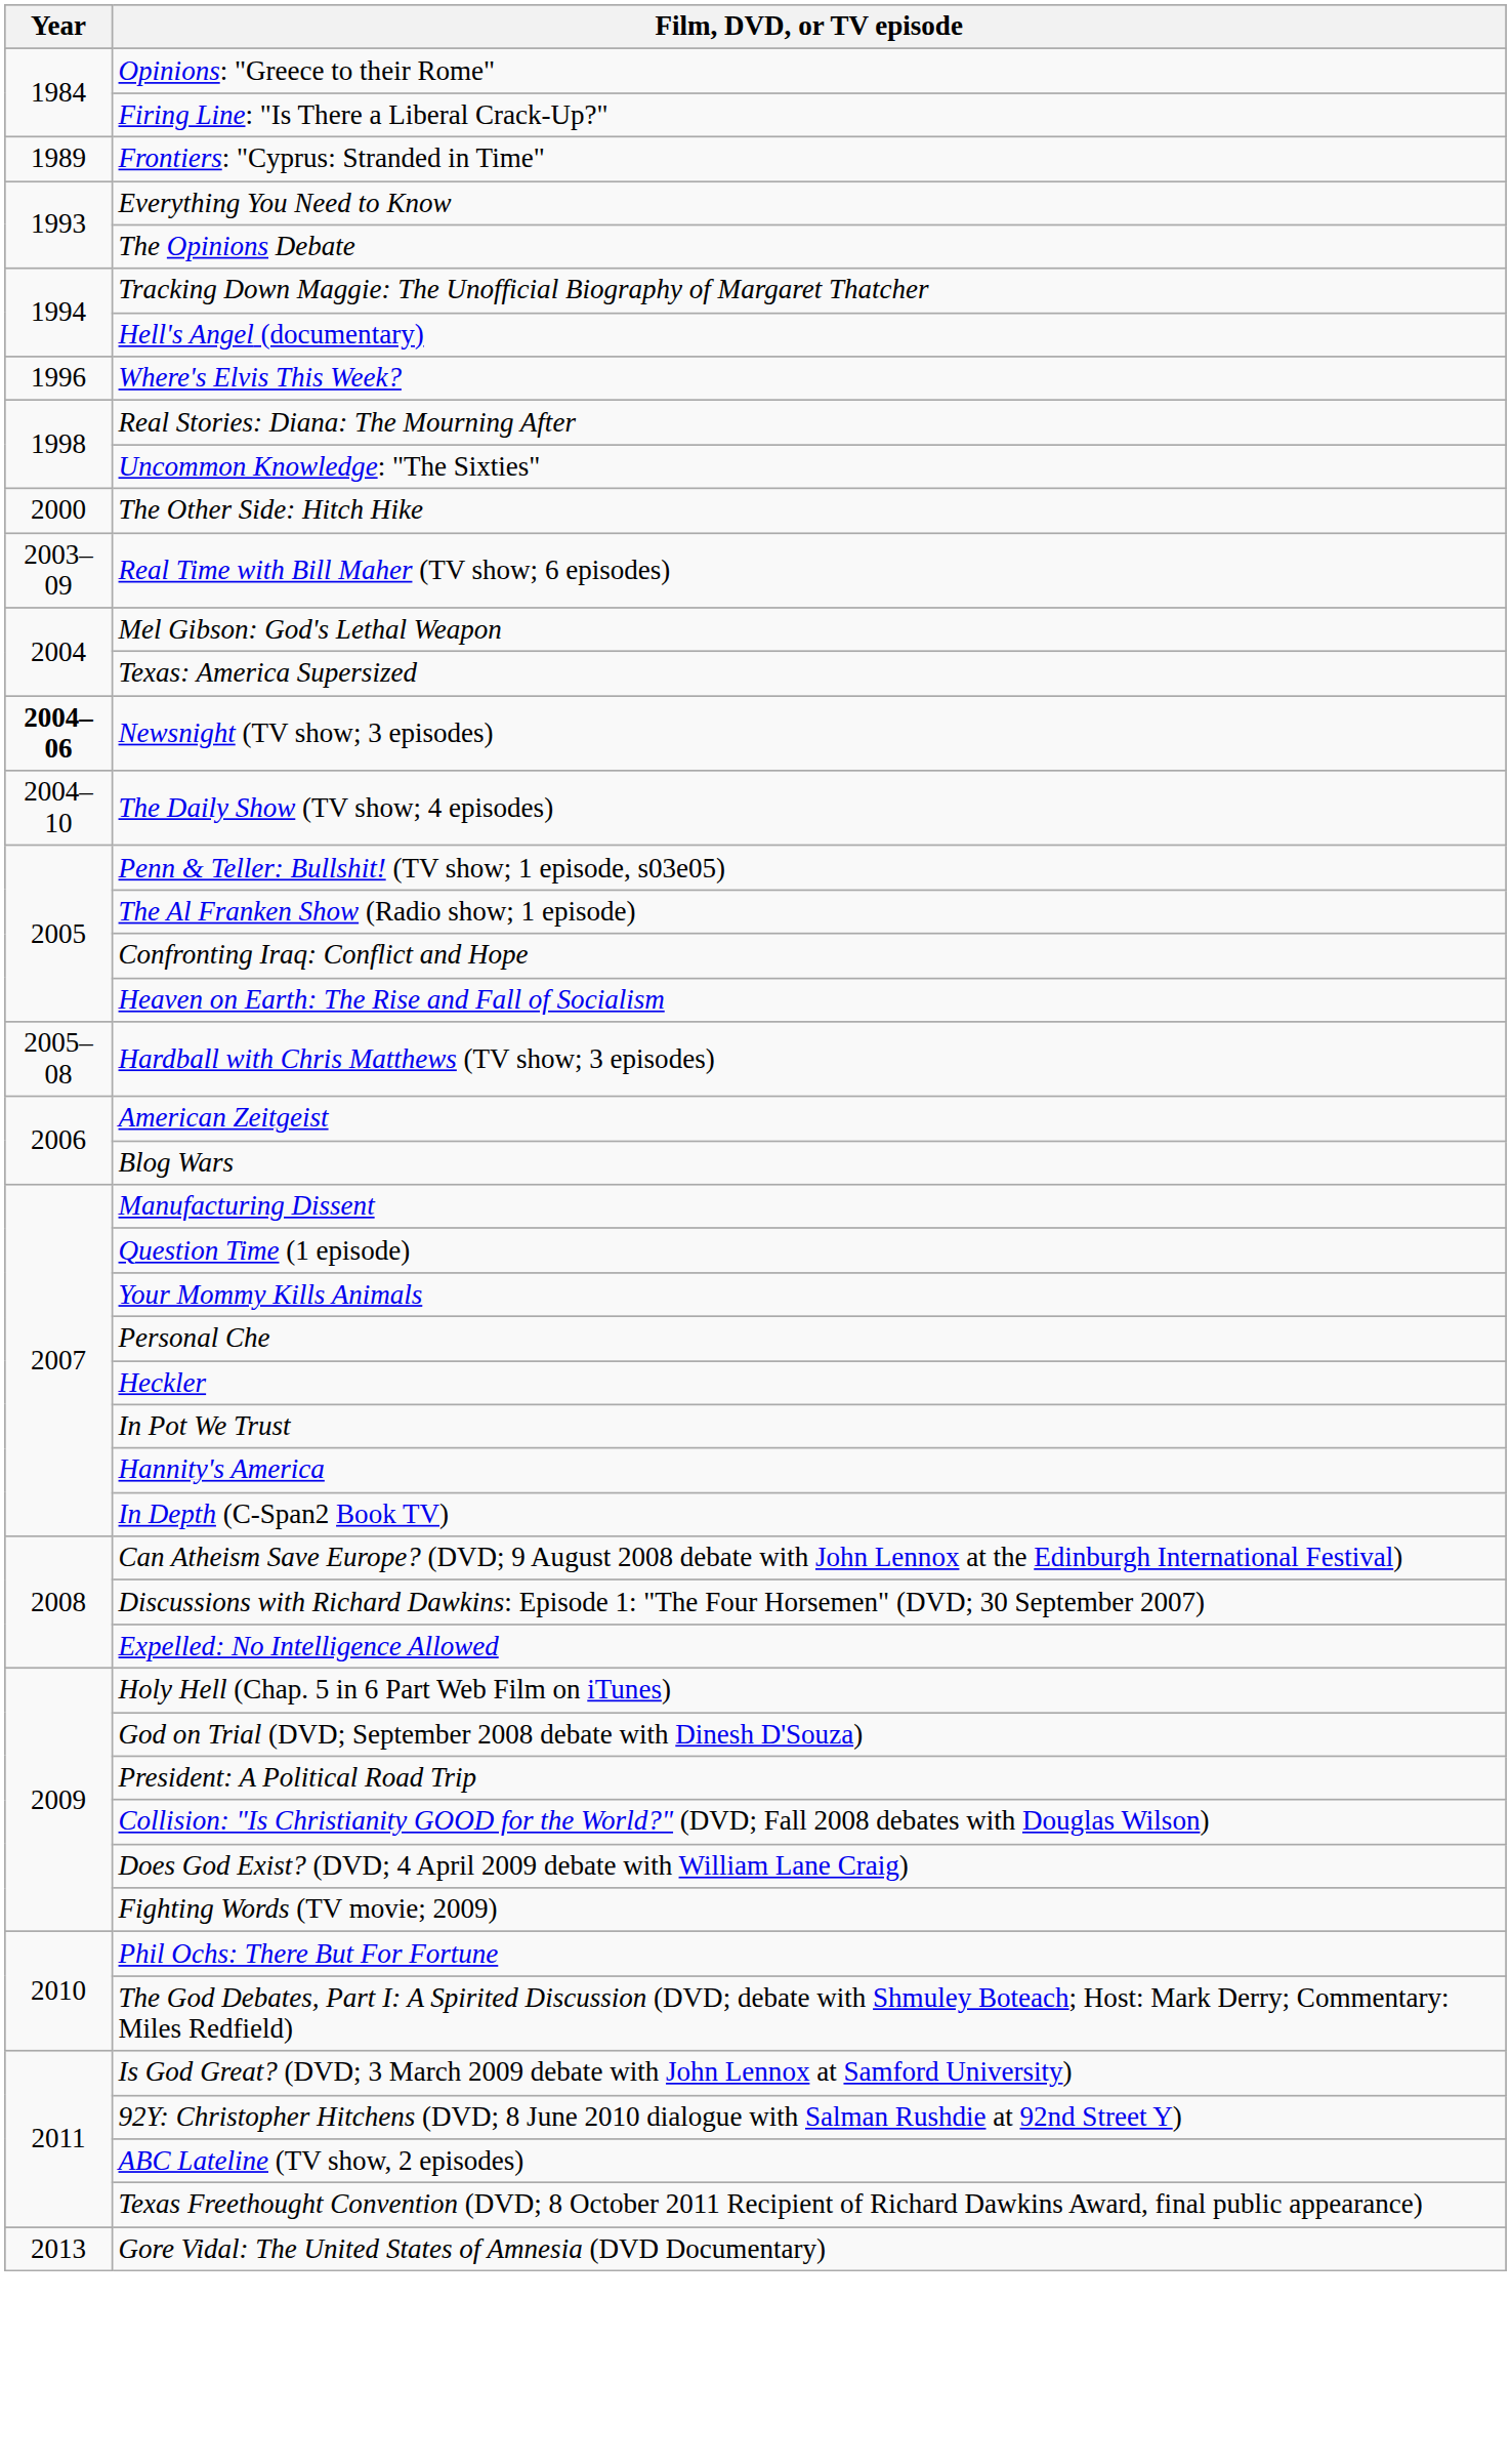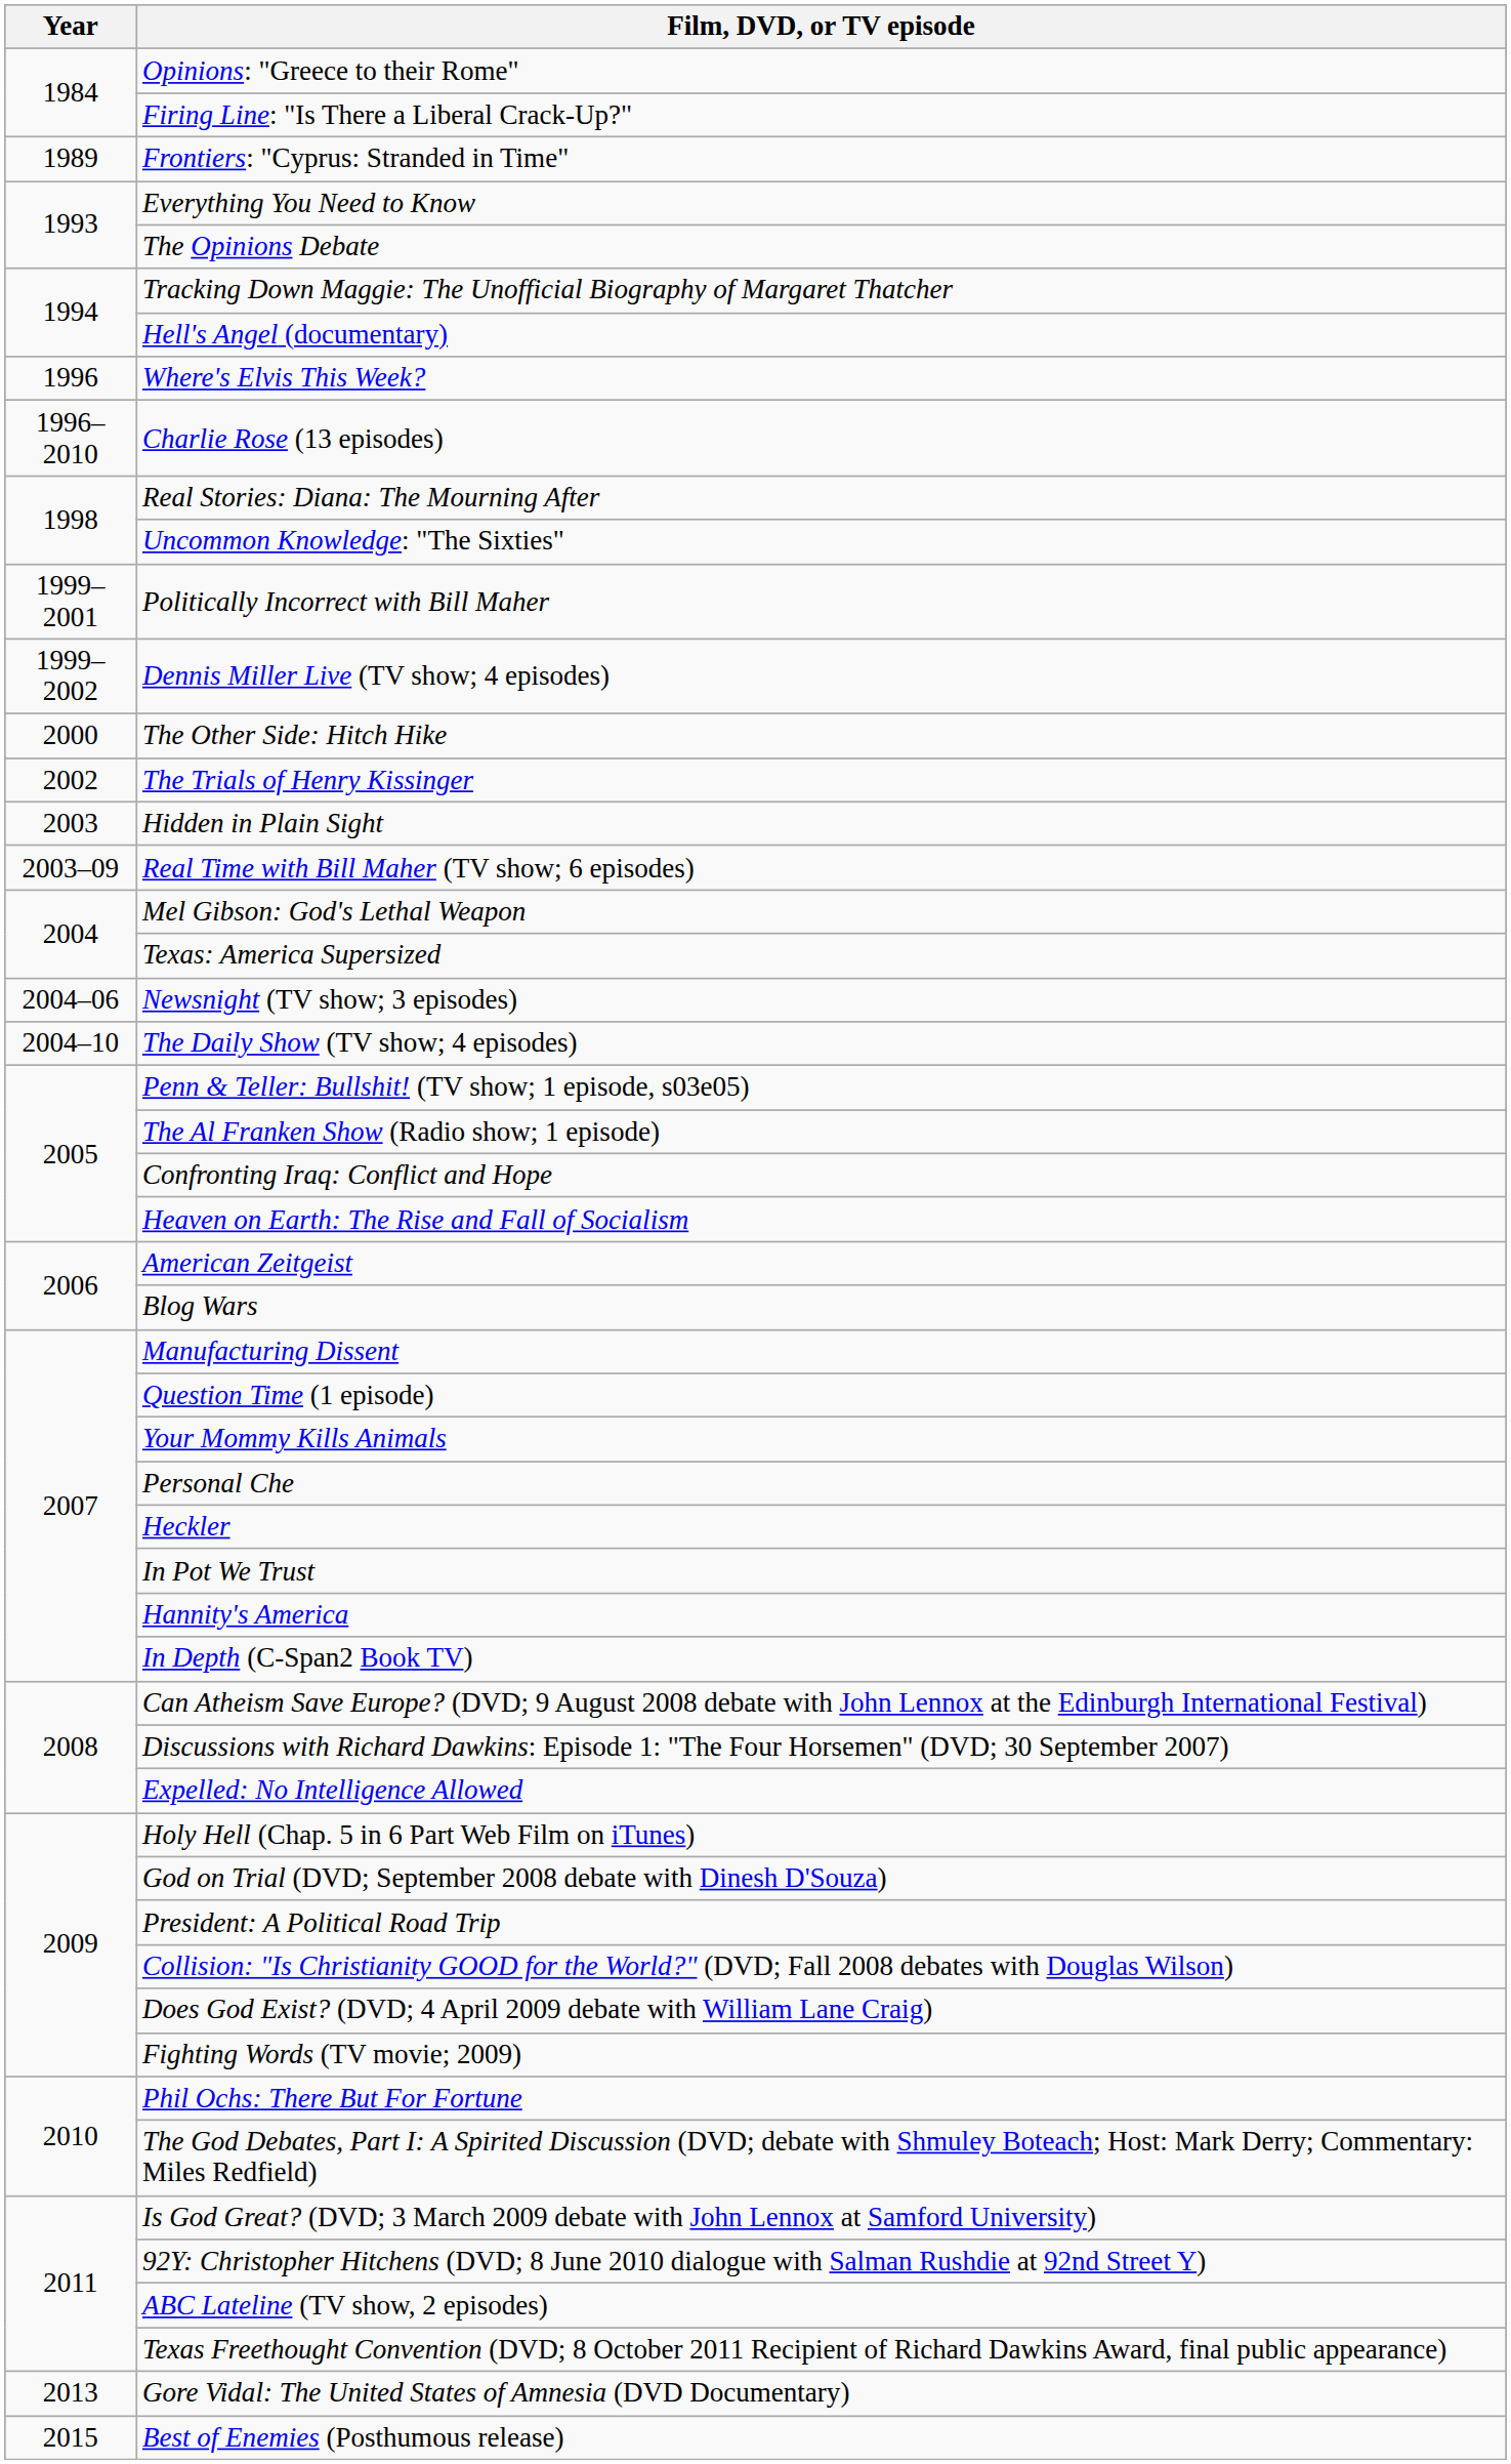 <table class="wikitable" style="text-align:center">
 <tr>
 <th>Year</th>
 <th>Film, DVD, or TV episode</th>
 </tr>
 <tr>
 <td rowspan="2">1984</td>
 <td align="left"><em><a href='#'>Opinions</a></em>: "Greece to their Rome"</td>
 </tr>
 <tr>
 <td align="left"><em><a href='#'>Firing Line</a></em>: "Is There a Liberal Crack-Up?"</td>
 </tr>
 <tr>
 <td>1989</td>
 <td align="left"><em><a href='#'>Frontiers</a></em>: "Cyprus: Stranded in Time"</td>
 </tr>
 <tr>
 <td rowspan="2">1993</td>
 <td align="left"><em>Everything You Need to Know</em></td>
 </tr>
 <tr>
 <td align="left"><em>The <a href='#'>Opinions</a> Debate</em></td>
 </tr>
 <tr>
 <td rowspan="2">1994</td>
 <td align="left"><em>Tracking Down Maggie: The Unofficial Biography of Margaret Thatcher</em></td>
 </tr>
 <tr>
 <td align="left"><a href='#'><em>Hell's Angel</em> (documentary)</a></td>
 </tr>
 <tr>
 <td>1996</td>
 <td align="left"><em><a href='#'>Where's Elvis This Week?</a></em></td>
 </tr>
 <tr>
+<td>1996–2010</td>
+<td align="left"><em><a href='#'>Charlie Rose</a></em> (13 episodes)</td>
+</tr>
+<tr>
 <td rowspan="2">1998</td>
 <td align="left"><em>Real Stories: Diana: The Mourning After</em></td>
 </tr>
 <tr>
 <td align="left"><em><a href='#'>Uncommon Knowledge</a></em>: "The Sixties"</td>
 </tr>
 <tr>
+<td>1999–2001</td>
+<td align="left"><em>Politically Incorrect with Bill Maher</em></td>
+</tr>
+<tr>
+<td>1999–2002</td>
+<td align="left"><em><a href='#'>Dennis Miller Live</a></em> (TV show; 4 episodes)</td>
+</tr>
+<tr>
 <td>2000</td>
 <td align="left"><em>The Other Side: Hitch Hike</em></td>
+</tr>
+<tr>
+<td>2002</td>
+<td align="left"><em><a href='#'>The Trials of Henry Kissinger</a></em></td>
+</tr>
+<tr>
+<td>2003</td>
+<td align="left"><em>Hidden in Plain Sight</em></td>
 </tr>
 <tr>
 <td>2003–09</td>
 <td align="left"><em><a href='#'>Real Time with Bill Maher</a></em> (TV show; 6 episodes)</td>
 </tr>
 <tr>
 <td rowspan="2">2004</td>
 <td align="left"><em>Mel Gibson: God's Lethal Weapon</em></td>
 </tr>
 <tr>
 <td align="left"><em>Texas: America Supersized</em></td>
 </tr>
 <tr>
-<td><strong>2004–06</strong></td>
+<td>2004–06</td>
 <td align="left"><em><a href='#'>Newsnight</a></em> (TV show; 3 episodes)</td>
 </tr>
 <tr>
 <td>2004–10</td>
 <td align="left"><em><a href='#'>The Daily Show</a></em> (TV show; 4 episodes)</td>
 </tr>
 <tr>
 <td rowspan="4">2005</td>
 <td align="left"><em><a href='#'>Penn & Teller: Bullshit!</a></em> (TV show; 1 episode, s03e05)</td>
 </tr>
 <tr>
 <td align="left"><em><a href='#'>The Al Franken Show</a></em> (Radio show; 1 episode)</td>
 </tr>
 <tr>
 <td align="left"><em>Confronting Iraq: Conflict and Hope</em></td>
 </tr>
 <tr>
 <td align="left"><em><a href='#'>Heaven on Earth: The Rise and Fall of Socialism</a></em></td>
-</tr>
-<tr>
-<td>2005–08</td>
-<td align="left"><em><a href='#'>Hardball with Chris Matthews</a></em> (TV show; 3 episodes)</td>
 </tr>
 <tr>
 <td rowspan="2">2006</td>
 <td align="left"><em><a href='#'>American Zeitgeist</a></em></td>
 </tr>
 <tr>
 <td align="left"><em>Blog Wars</em></td>
 </tr>
 <tr>
 <td rowspan="8">2007</td>
 <td align="left"><em><a href='#'>Manufacturing Dissent</a></em></td>
 </tr>
 <tr>
 <td align="left"><em><a href='#'>Question Time</a></em> (1 episode)</td>
 </tr>
 <tr>
 <td align="left"><em><a href='#'>Your Mommy Kills Animals</a></em></td>
 </tr>
 <tr>
 <td align="left"><em>Personal Che</em></td>
 </tr>
 <tr>
 <td align="left"><em><a href='#'>Heckler</a></em></td>
 </tr>
 <tr>
 <td align="left"><em>In Pot We Trust</em></td>
 </tr>
 <tr>
 <td align="left"><em><a href='#'>Hannity's America</a></em></td>
 </tr>
 <tr>
 <td align="left"><em><a href='#'>In Depth</a></em> (C-Span2 <a href='#'>Book TV</a>)</td>
 </tr>
 <tr>
 <td rowspan="3">2008</td>
 <td align="left"><em>Can Atheism Save Europe?</em> (DVD; 9 August 2008 debate with <a href='#'>John Lennox</a> at the <a href='#'>Edinburgh International Festival</a>)</td>
 </tr>
 <tr>
 <td align="left"><em>Discussions with Richard Dawkins</em>: Episode 1: "The Four Horsemen" (DVD; 30 September 2007)</td>
 </tr>
 <tr>
 <td style="text-align:left;"><em><a href='#'>Expelled: No Intelligence Allowed</a></em></td>
 </tr>
 <tr>
 <td rowspan="6">2009</td>
 <td align="left"><em>Holy Hell</em> (Chap. 5 in 6 Part Web Film on <a href='#'>iTunes</a>)</td>
 </tr>
 <tr>
 <td align="left"><em>God on Trial</em> (DVD; September 2008 debate with <a href='#'>Dinesh D'Souza</a>)</td>
 </tr>
 <tr>
 <td align="left"><em>President: A Political Road Trip</em></td>
 </tr>
 <tr>
 <td align="left"><em><a href='#'>Collision: "Is Christianity GOOD for the World?"</a></em> (DVD; Fall 2008 debates with <a href='#'>Douglas Wilson</a>)</td>
 </tr>
 <tr>
 <td align="left"><em>Does God Exist?</em> (DVD; 4 April 2009 debate with <a href='#'>William Lane Craig</a>)</td>
 </tr>
 <tr>
 <td align="left"><em>Fighting Words</em> (TV movie; 2009)</td>
 </tr>
 <tr>
 <td rowspan="2">2010</td>
 <td align="left"><em><a href='#'>Phil Ochs: There But For Fortune</a></em></td>
 </tr>
 <tr>
 <td align="left"><em>The God Debates, Part I: A Spirited Discussion</em> (DVD; debate with <a href='#'>Shmuley Boteach</a>; Host: Mark Derry; Commentary: Miles Redfield)</td>
 </tr>
 <tr>
 <td rowspan="4">2011</td>
 <td align="left"><em>Is God Great?</em> (DVD; 3 March 2009 debate with <a href='#'>John Lennox</a> at <a href='#'>Samford University</a>)</td>
 </tr>
 <tr>
 <td align="left"><em>92Y: Christopher Hitchens</em> (DVD; 8 June 2010 dialogue with <a href='#'>Salman Rushdie</a> at <a href='#'>92nd Street Y</a>)</td>
 </tr>
 <tr>
 <td align="left"><em><a href='#'>ABC Lateline</a></em> (TV show, 2 episodes)</td>
 </tr>
 <tr>
 <td align="left"><em>Texas Freethought Convention</em> (DVD; 8 October 2011 Recipient of Richard Dawkins Award, final public appearance)</td>
 </tr>
 <tr>
 <td>2013</td>
 <td align="left"><em>Gore Vidal: The United States of Amnesia</em> (DVD Documentary)</td>
 </tr>
+<tr>
+<td>2015</td>
+<td align="left"><em><a href='#'>Best of Enemies</a></em> (Posthumous release)</td>
+</tr>
 </table>
